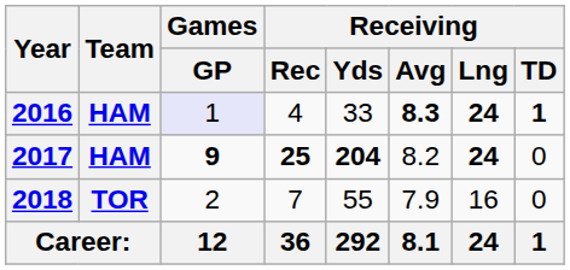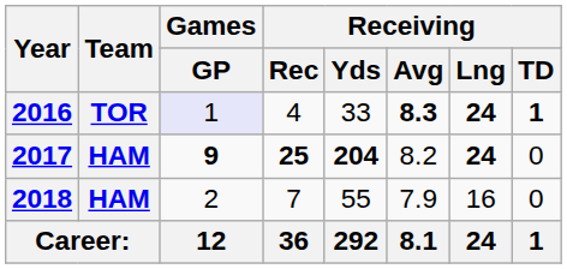 <table class=wikitable style="text-align:center;">
 <tr>
 <th rowspan="2">Year</th>
 <th rowspan="2">Team</th>
 <th>Games</th>
 <th colspan="5">Receiving</th>
 </tr>
 <tr>
 <th>GP</th>
 <th>Rec</th>
 <th>Yds</th>
 <th>Avg</th>
 <th>Lng</th>
 <th>TD</th>
 </tr>
 <tr>
 <th><a href='#'>2016</a></th>
-<th><a href='#'>HAM</a></th>
+<th><a href='#'>TOR</a></th>
 <td style="background: lavender;">1</td>
 <td>4</td>
 <td>33</td>
 <td><strong>8.3</strong></td>
 <td><strong>24</strong></td>
 <td><strong>1</strong></td>
 </tr>
 <tr>
 <th><a href='#'>2017</a></th>
 <th><a href='#'>HAM</a></th>
 <td><strong>9</strong></td>
 <td><strong>25</strong></td>
 <td><strong>204</strong></td>
 <td>8.2</td>
 <td><strong>24</strong></td>
 <td>0</td>
 </tr>
 <tr>
 <th><a href='#'>2018</a></th>
-<th><a href='#'>TOR</a></th>
+<th><a href='#'>HAM</a></th>
 <td>2</td>
 <td>7</td>
 <td>55</td>
 <td>7.9</td>
 <td>16</td>
 <td>0</td>
 </tr>
 <tr>
 <th colspan="2">Career:</th>
 <th>12</th>
 <th>36</th>
 <th>292</th>
 <th>8.1</th>
 <th>24</th>
 <th>1</th>
 </tr>
 </table>
